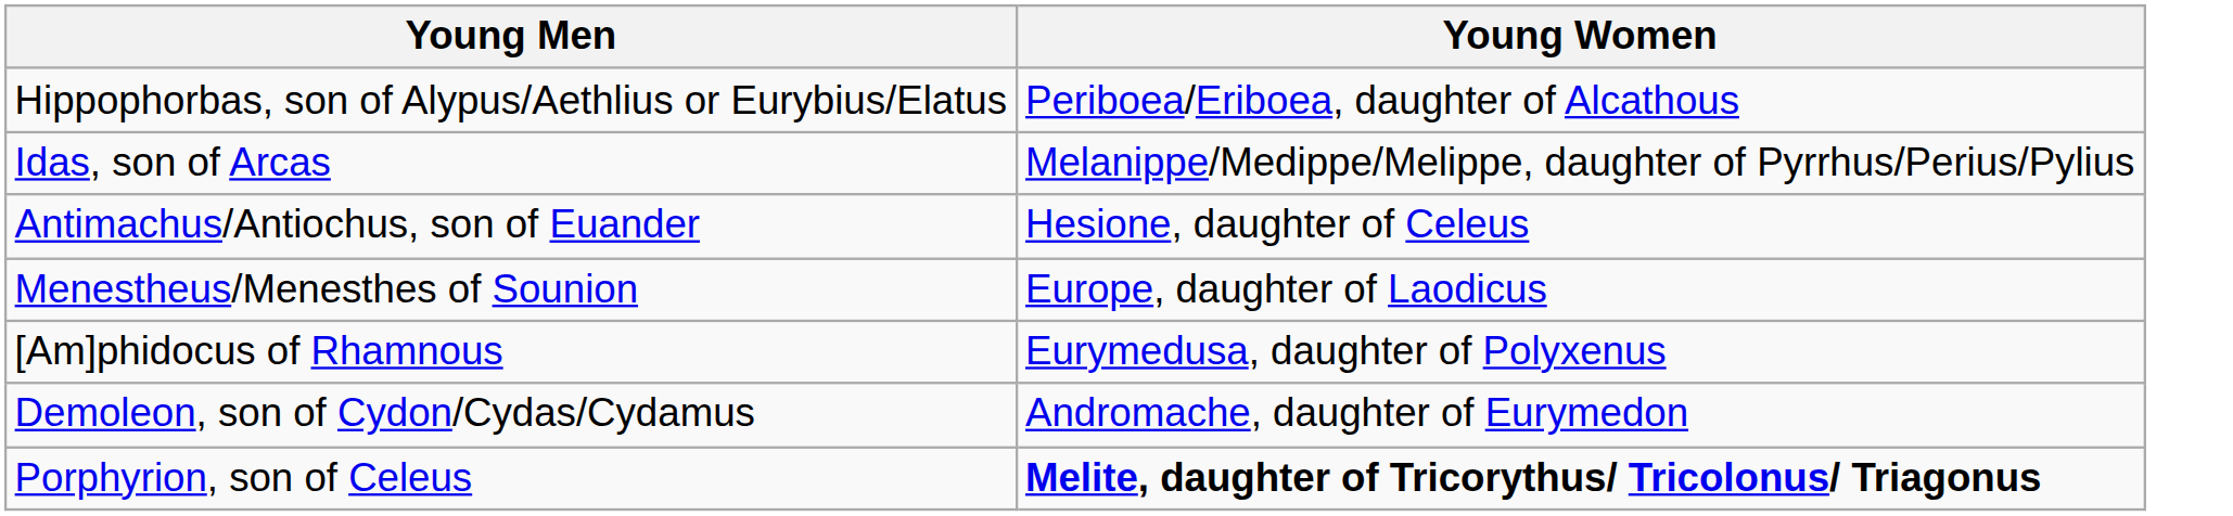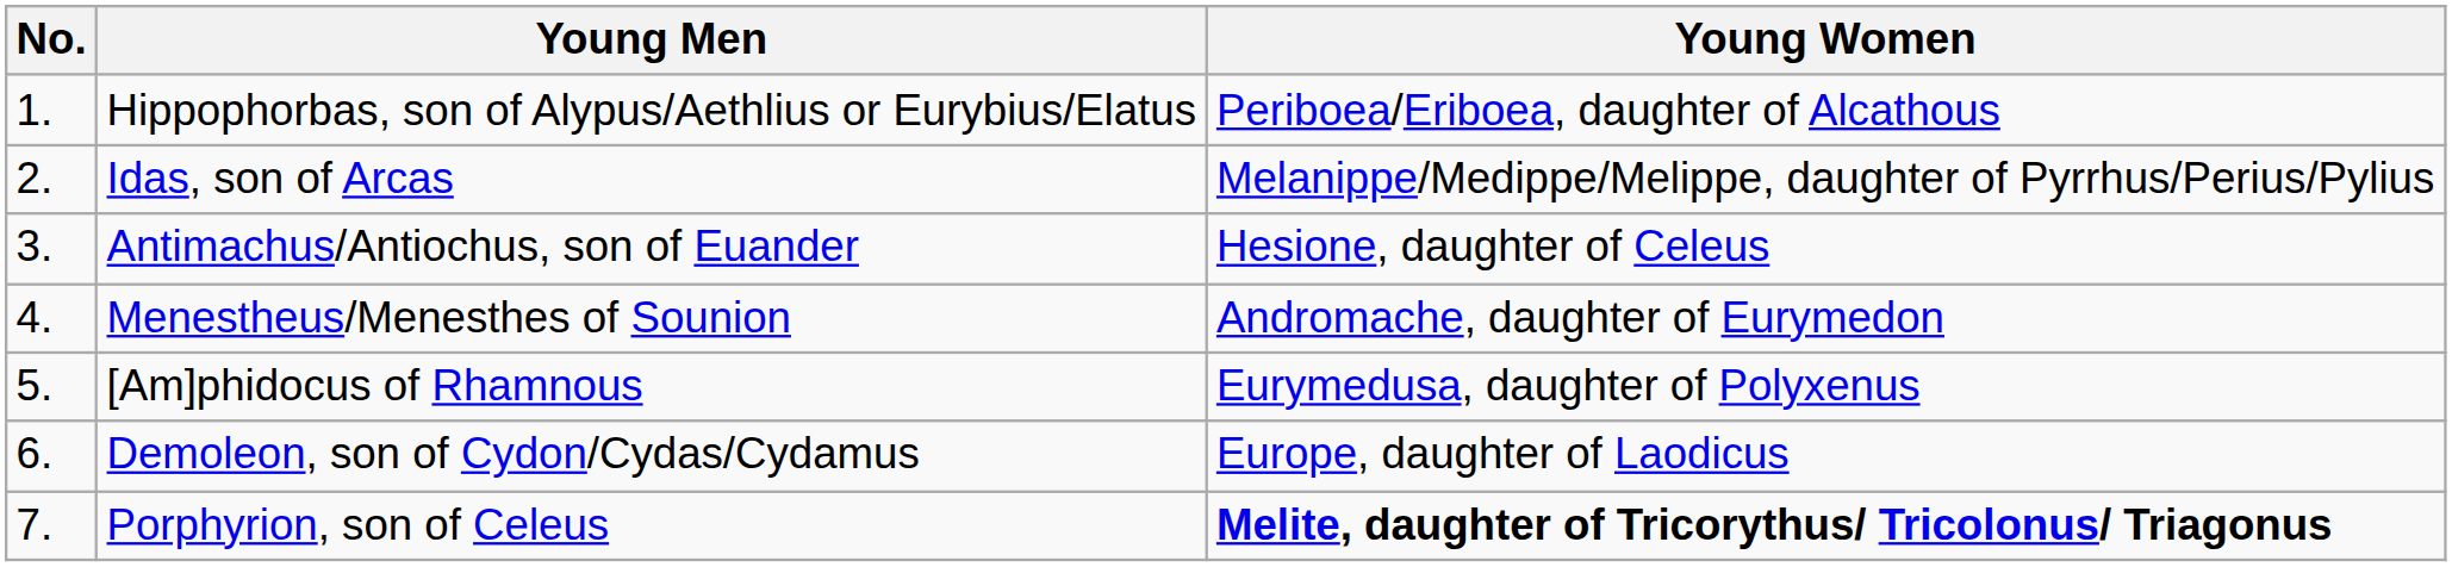 <table class="wikitable">
 <tr>
+<th>No.</th>
 <th>Young Men</th>
 <th>Young Women</th>
 </tr>
 <tr>
+<td>1.</td>
 <td>Hippophorbas, son of Alypus/Aethlius or Eurybius/Elatus</td>
 <td><a href='#'>Periboea</a>/<a href='#'>Eriboea</a>, daughter of <a href='#'>Alcathous</a></td>
 </tr>
 <tr>
+<td>2.</td>
 <td><a href='#'>Idas</a>, son of <a href='#'>Arcas</a></td>
 <td><a href='#'>Melanippe</a>/Medippe/Melippe, daughter of Pyrrhus/Perius/Pylius</td>
 </tr>
 <tr>
+<td>3.</td>
 <td><a href='#'>Antimachus</a>/Antiochus, son of <a href='#'>Euander</a></td>
 <td><a href='#'>Hesione</a>, daughter of <a href='#'>Celeus</a></td>
 </tr>
 <tr>
+<td>4.</td>
 <td><a href='#'>Menestheus</a>/Menesthes of <a href='#'>Sounion</a></td>
-<td><a href='#'>Europe</a>, daughter of <a href='#'>Laodicus</a></td>
+<td><a href='#'>Andromache</a>, daughter of <a href='#'>Eurymedon</a></td>
 </tr>
 <tr>
+<td>5.</td>
 <td>[Am]phidocus of <a href='#'>Rhamnous</a></td>
 <td><a href='#'>Eurymedusa</a>, daughter of <a href='#'>Polyxenus</a></td>
 </tr>
 <tr>
+<td>6.</td>
 <td><a href='#'>Demoleon</a>, son of <a href='#'>Cydon</a>/Cydas/Cydamus</td>
-<td><a href='#'>Andromache</a>, daughter of <a href='#'>Eurymedon</a></td>
+<td><a href='#'>Europe</a>, daughter of <a href='#'>Laodicus</a></td>
 </tr>
 <tr>
+<td>7.</td>
 <td><a href='#'>Porphyrion</a>, son of <a href='#'>Celeus</a></td>
 <td><strong><a href='#'>Melite</a>, daughter of Tricorythus/ <a href='#'>Tricolonus</a>/ Triagonus</strong></td>
 </tr>
 </table>
